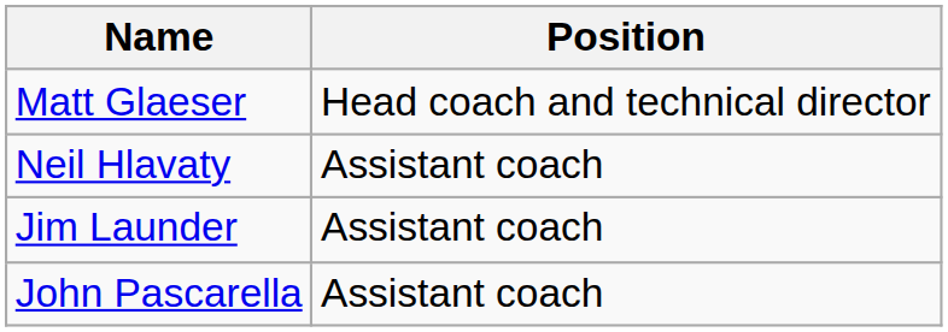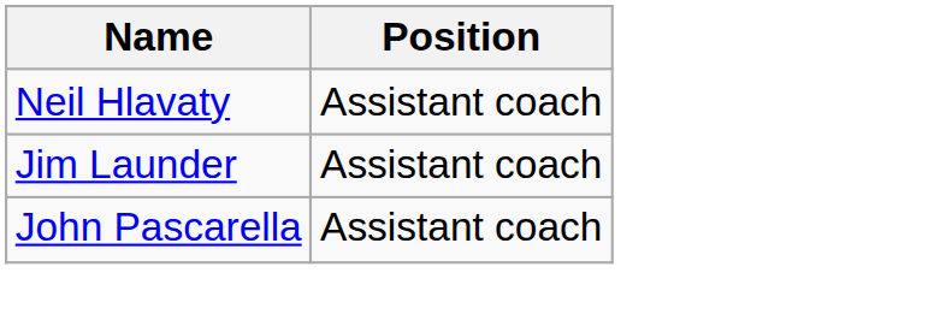 <table class="wikitable">
 <tr>
 <th>Name</th>
 <th>Position</th>
-</tr>
-<tr>
-<td> <a href='#'>Matt Glaeser</a></td>
-<td>Head coach and technical director</td>
 </tr>
 <tr>
 <td> <a href='#'>Neil Hlavaty</a></td>
 <td>Assistant coach</td>
 </tr>
 <tr>
 <td> <a href='#'>Jim Launder</a></td>
 <td>Assistant coach</td>
 </tr>
 <tr>
 <td> <a href='#'>John Pascarella</a></td>
 <td>Assistant coach</td>
 </tr>
 </table>
